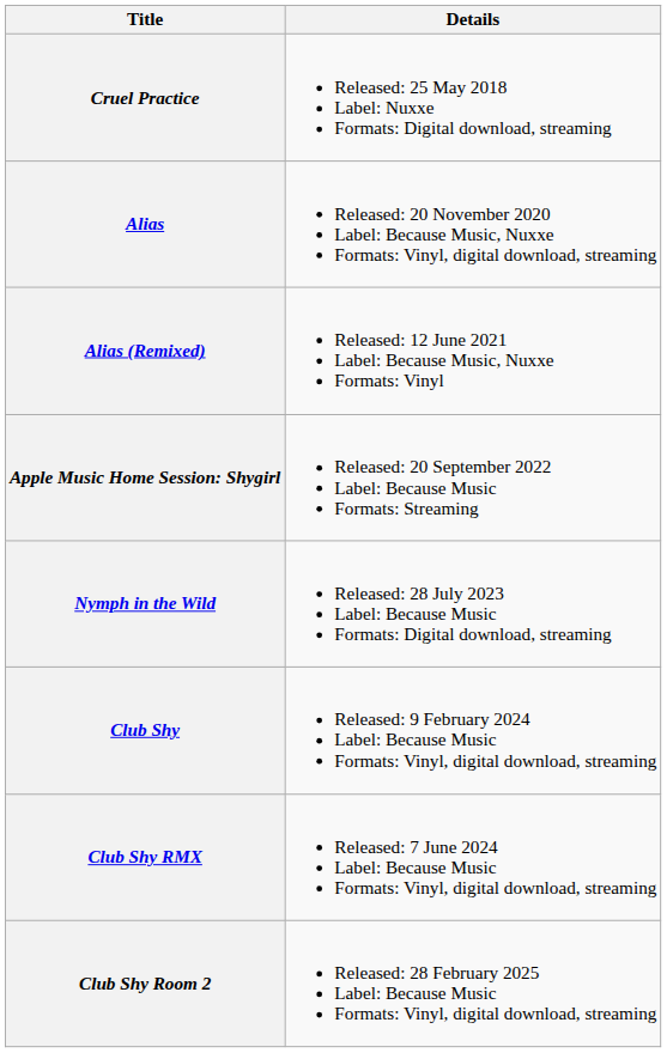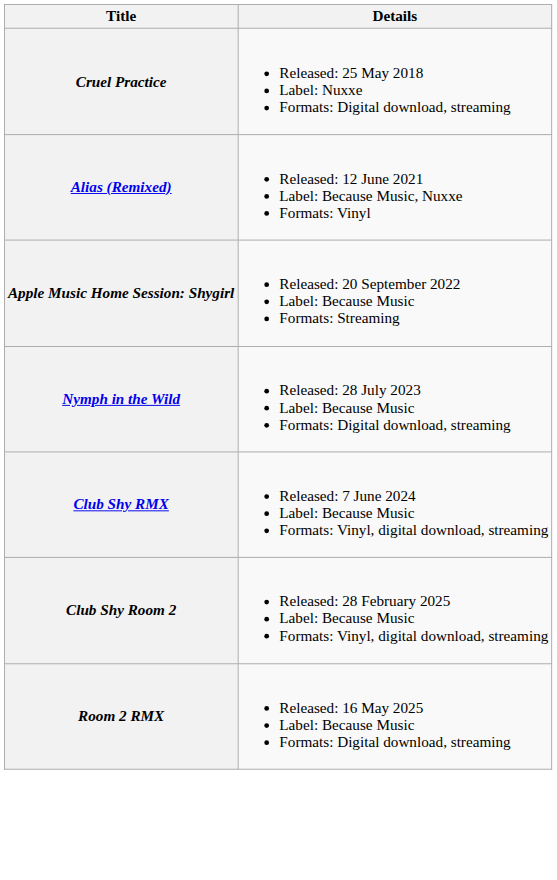 <table class="wikitable plainrowheaders">
 <tr>
 <th>Title</th>
 <th>Details</th>
 </tr>
 <tr>
 <th scope="row"><em>Cruel Practice</em></th>
 <td><br><ul><li>Released: 25 May 2018</li><li>Label: Nuxxe</li><li>Formats: Digital download, streaming</li></ul></td>
-</tr>
-<tr>
-<th scope="row"><em><a href='#'>Alias</a></em></th>
-<td><br><ul><li>Released: 20 November 2020</li><li>Label: Because Music, Nuxxe</li><li>Formats: Vinyl, digital download, streaming</li></ul></td>
 </tr>
 <tr>
 <th scope="row"><em><a href='#'>Alias (Remixed)</a></em></th>
 <td><br><ul><li>Released: 12 June 2021</li><li>Label: Because Music, Nuxxe</li><li>Formats: Vinyl</li></ul></td>
 </tr>
 <tr>
 <th scope="row"><em>Apple Music Home Session: Shygirl</em></th>
 <td><br><ul><li>Released: 20 September 2022</li><li>Label: Because Music</li><li>Formats: Streaming</li></ul></td>
 </tr>
 <tr>
 <th scope="row"><em><a href='#'>Nymph in the Wild</a></em></th>
 <td><br><ul><li>Released: 28 July 2023</li><li>Label: Because Music</li><li>Formats: Digital download, streaming</li></ul></td>
 </tr>
 <tr>
-<th scope="row"><em><a href='#'>Club Shy</a></em></th>
-<td><br><ul><li>Released: 9 February 2024</li><li>Label: Because Music</li><li>Formats: Vinyl, digital download, streaming</li></ul></td>
-</tr>
-<tr>
 <th scope="row"><em><a href='#'>Club Shy RMX</a></em></th>
 <td><br><ul><li>Released: 7 June 2024</li><li>Label: Because Music</li><li>Formats: Vinyl, digital download, streaming</li></ul></td>
 </tr>
 <tr>
 <th scope="row"><em>Club Shy Room 2</em></th>
 <td><br><ul><li>Released: 28 February 2025</li><li>Label: Because Music</li><li>Formats: Vinyl, digital download, streaming</li></ul></td>
 </tr>
+<tr>
+<th scope="row"><em>Room 2 RMX</em></th>
+<td><br><ul><li>Released: 16 May 2025</li><li>Label: Because Music</li><li>Formats: Digital download, streaming</li></ul></td>
+</tr>
 </table>
